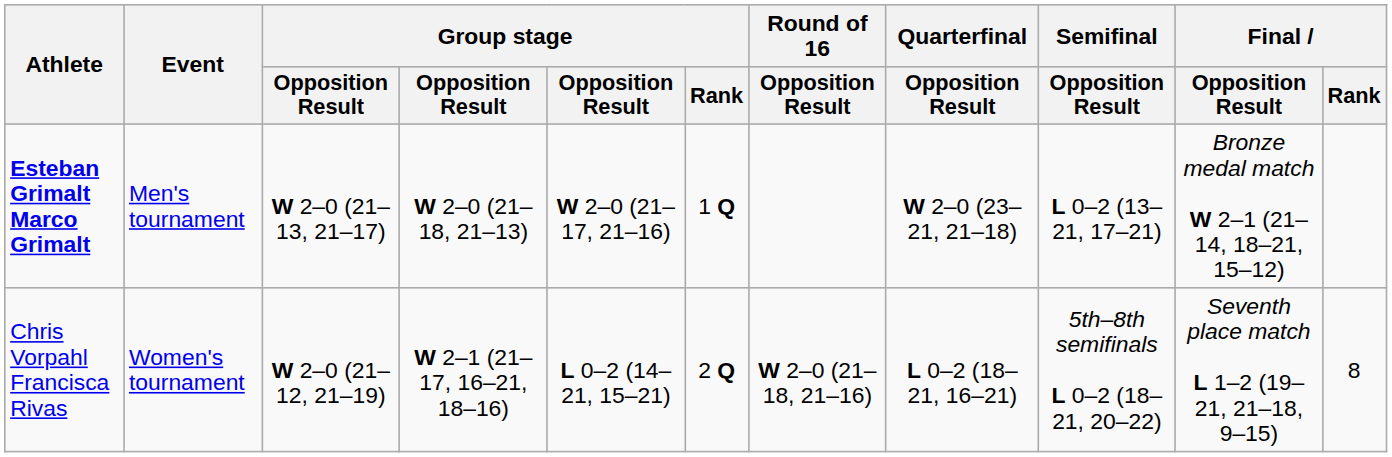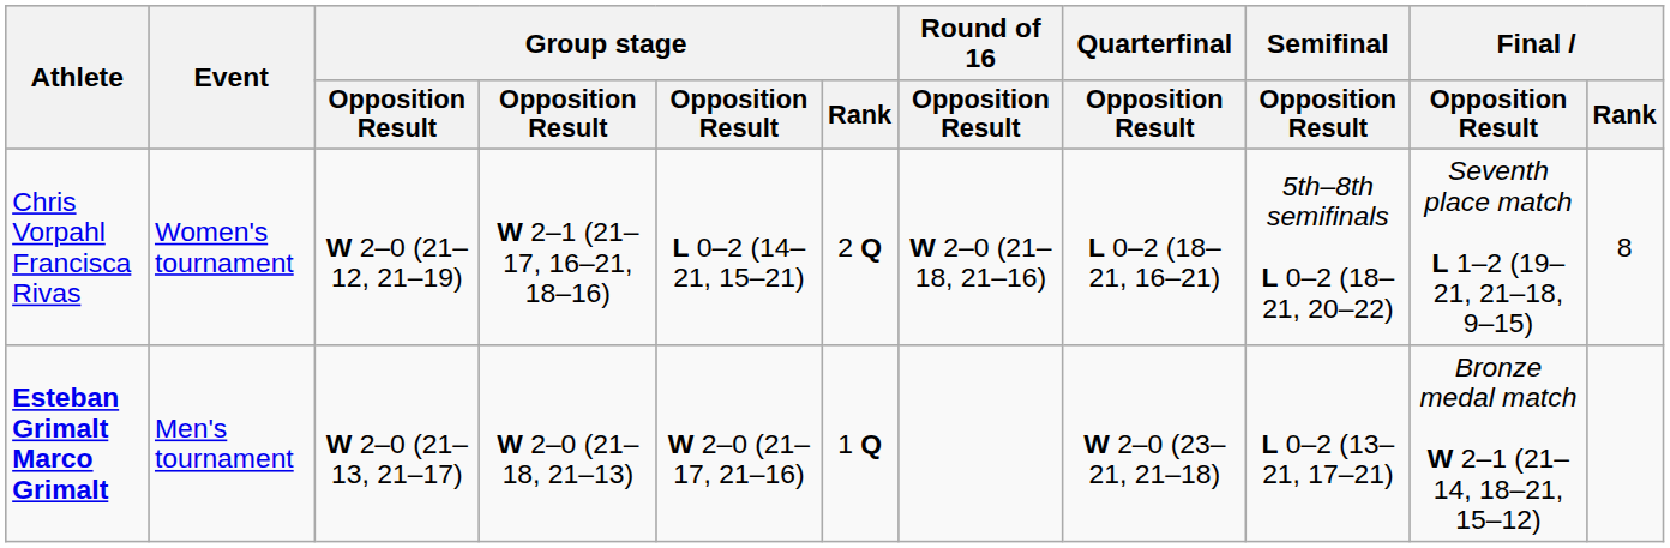 <table class=wikitable style=font-size:90%;text-align:center>
 <tr>
 <th rowspan=2>Athlete</th>
 <th rowspan=2>Event</th>
 <th colspan=4>Group stage</th>
 <th>Round of 16</th>
 <th>Quarterfinal</th>
 <th>Semifinal</th>
 <th colspan=2>Final / </th>
 </tr>
 <tr style=font-size:95%>
 <th>Opposition<br>Result</th>
 <th>Opposition<br>Result</th>
 <th>Opposition<br>Result</th>
 <th>Rank</th>
 <th>Opposition<br>Result</th>
 <th>Opposition<br>Result</th>
 <th>Opposition<br>Result</th>
 <th>Opposition<br>Result</th>
 <th>Rank</th>
 </tr>
+<tr style="text-align:center">
+<td align=left><a href='#'>Chris Vorpahl</a><br><a href='#'>Francisca Rivas</a></td>
+<td style="text-align:left"><a href='#'>Women's tournament</a></td>
+<td><br><strong>W</strong> 2–0 (21–12, 21–19)</td>
+<td><br><strong>W</strong> 2–1 (21–17, 16–21, 18–16)</td>
+<td><br><strong>L</strong> 0–2 (14–21, 15–21)</td>
+<td>2 <strong>Q</strong></td>
+<td><br><strong>W</strong> 2–0 (21–18, 21–16)</td>
+<td><br><strong>L</strong> 0–2 (18–21, 16–21)</td>
+<td><em>5th–8th semifinals</em><br><br><strong>L</strong> 0–2 (18–21, 20–22)</td>
+<td><em>Seventh place match</em><br><br><strong>L</strong> 1–2 (19–21, 21–18, 9–15)</td>
+<td>8</td>
+</tr>
 <tr>
 <td align=left><strong><a href='#'>Esteban Grimalt</a><br><a href='#'>Marco Grimalt</a></strong></td>
 <td style="text-align:left"><a href='#'>Men's tournament</a></td>
 <td><br><strong>W</strong> 2–0 (21–13, 21–17)</td>
 <td><br><strong>W</strong> 2–0 (21–18, 21–13)</td>
 <td><br><strong>W</strong> 2–0 (21–17, 21–16)</td>
 <td>1 <strong>Q</strong></td>
 <td></td>
 <td><br><strong>W</strong> 2–0 (23–21, 21–18)</td>
 <td><br><strong>L</strong> 0–2 (13–21, 17–21)</td>
 <td><em>Bronze medal match</em><br><br><strong>W</strong> 2–1 (21–14, 18–21, 15–12)</td>
 <td></td>
 </tr>
-<tr style="text-align:center">
-<td align=left><a href='#'>Chris Vorpahl</a><br><a href='#'>Francisca Rivas</a></td>
-<td style="text-align:left"><a href='#'>Women's tournament</a></td>
-<td><br><strong>W</strong> 2–0 (21–12, 21–19)</td>
-<td><br><strong>W</strong> 2–1 (21–17, 16–21, 18–16)</td>
-<td><br><strong>L</strong> 0–2 (14–21, 15–21)</td>
-<td>2 <strong>Q</strong></td>
-<td><br><strong>W</strong> 2–0 (21–18, 21–16)</td>
-<td><br><strong>L</strong> 0–2 (18–21, 16–21)</td>
-<td><em>5th–8th semifinals</em><br><br><strong>L</strong> 0–2 (18–21, 20–22)</td>
-<td><em>Seventh place match</em><br><br><strong>L</strong> 1–2 (19–21, 21–18, 9–15)</td>
-<td>8</td>
-</tr>
 </table>
